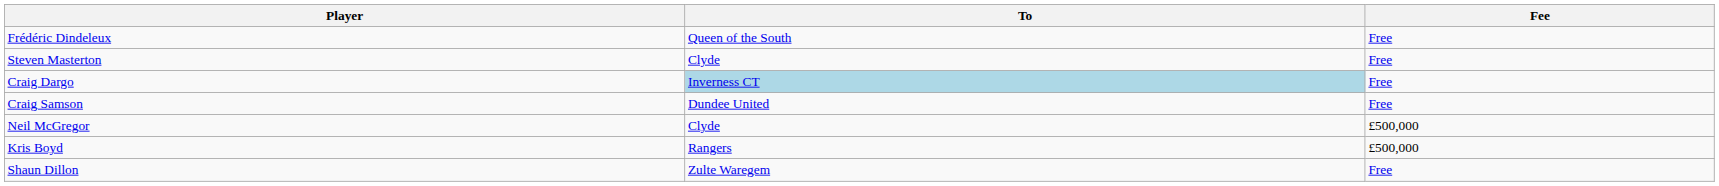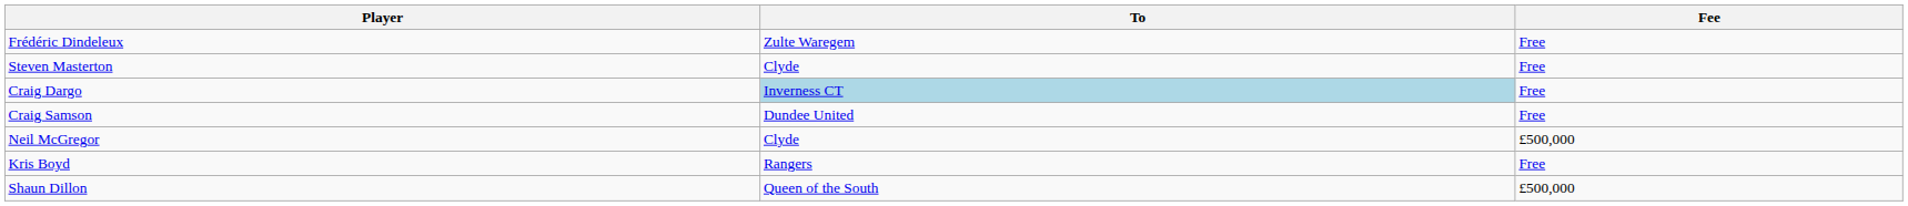 <table class="wikitable" style="text-align:center; font-size:95%;width:98%; text-align:left">
 <tr>
 <th>Player</th>
 <th>To</th>
 <th>Fee</th>
 </tr>
 <tr>
 <td> <a href='#'>Frédéric Dindeleux</a></td>
-<td> <a href='#'>Queen of the South</a></td>
+<td> <a href='#'>Zulte Waregem</a></td>
 <td><a href='#'>Free</a></td>
 </tr>
 <tr>
 <td> <a href='#'>Steven Masterton</a></td>
 <td> <a href='#'>Clyde</a></td>
 <td><a href='#'>Free</a></td>
 </tr>
 <tr>
 <td> <a href='#'>Craig Dargo</a></td>
 <td style="background: lightblue;"> <a href='#'>Inverness CT</a></td>
 <td><a href='#'>Free</a></td>
 </tr>
 <tr>
 <td> <a href='#'>Craig Samson</a></td>
 <td> <a href='#'>Dundee United</a></td>
 <td><a href='#'>Free</a></td>
 </tr>
 <tr>
 <td> <a href='#'>Neil McGregor</a></td>
 <td> <a href='#'>Clyde</a></td>
 <td>£500,000</td>
 </tr>
 <tr>
 <td> <a href='#'>Kris Boyd</a></td>
 <td> <a href='#'>Rangers</a></td>
-<td>£500,000</td>
+<td><a href='#'>Free</a></td>
 </tr>
 <tr>
 <td> <a href='#'>Shaun Dillon</a></td>
-<td> <a href='#'>Zulte Waregem</a></td>
-<td><a href='#'>Free</a></td>
+<td> <a href='#'>Queen of the South</a></td>
+<td>£500,000</td>
 </tr>
 </table>
